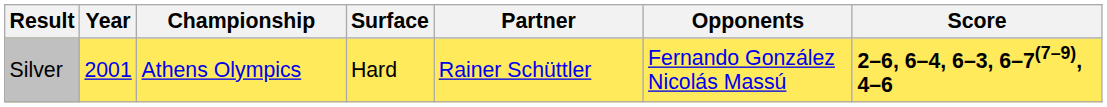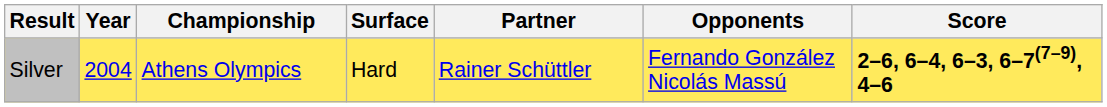 <table class="sortable wikitable">
 <tr>
 <th style="width:40px">Result</th>
 <th style="width:30px">Year</th>
 <th style="width:150px">Championship</th>
 <th style="width:50px">Surface</th>
 <th style="width:150px">Partner</th>
 <th style="width:150px">Opponents</th>
 <th style="width:180px" class="unsortable">Score</th>
 </tr>
 <tr style="background:#ffea5c;">
 <td bgcolor=silver>Silver</td>
-<td><a href='#'>2001</a></td>
+<td><a href='#'>2004</a></td>
 <td><a href='#'>Athens Olympics</a></td>
 <td>Hard</td>
 <td> <a href='#'>Rainer Schüttler</a></td>
 <td> <a href='#'>Fernando González</a><br>  <a href='#'>Nicolás Massú</a></td>
 <td><strong>2–6, 6–4, 6–3, 6–7<sup>(7–9)</sup>, 4–6</strong></td>
 </tr>
 </table>
